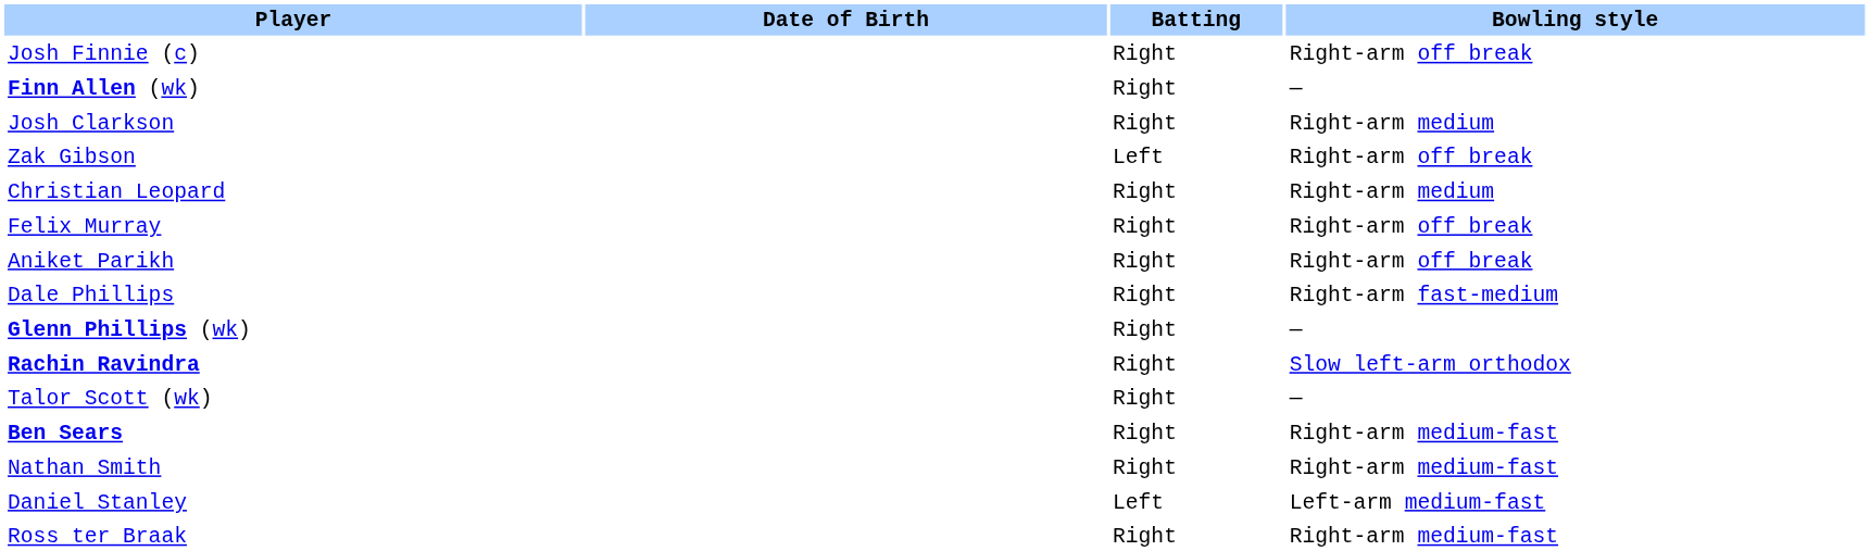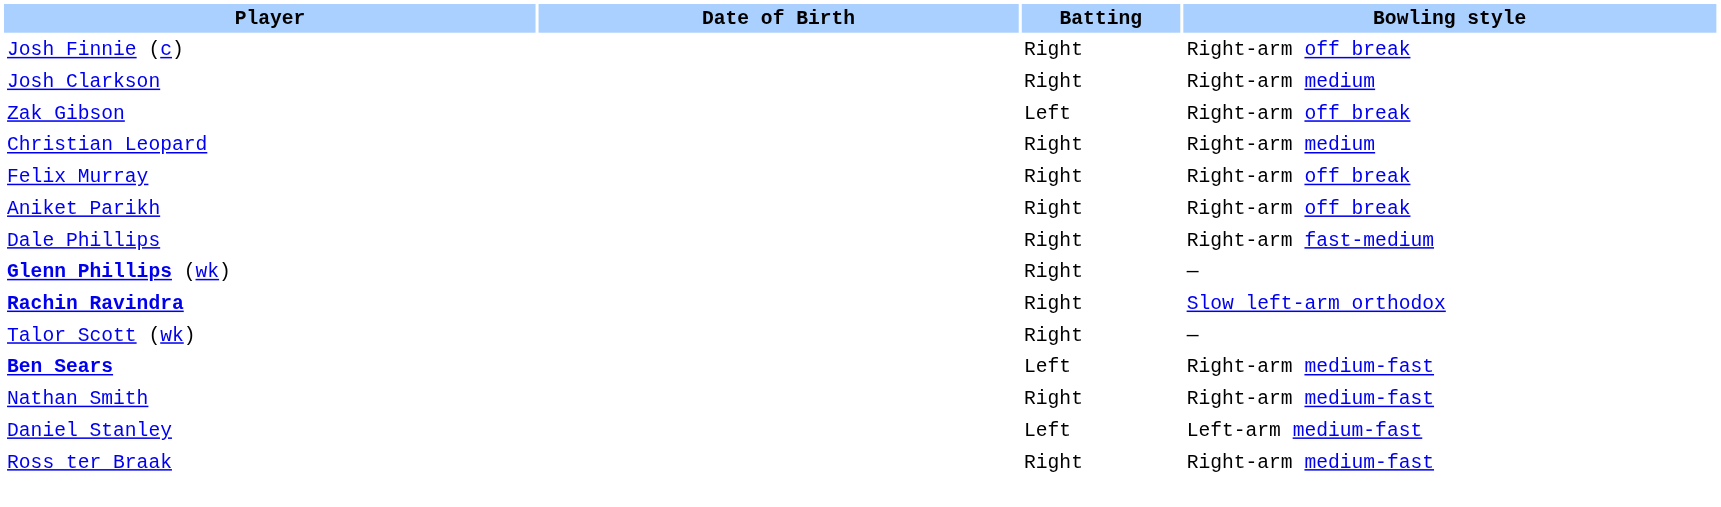 <table border="0" cellspacing="2" cellpadding="2" style="width:90%;">
 <tr style="background:#aad0ff;">
 <th width=20%>Player</th>
 <th width=18%>Date of Birth</th>
 <th width=6%>Batting</th>
 <th width=20%>Bowling style</th>
 </tr>
 <tr>
 <td><a href='#'>Josh Finnie</a> (<a href='#'>c</a>)</td>
 <td></td>
 <td>Right</td>
 <td>Right-arm <a href='#'>off break</a></td>
-</tr>
-<tr>
-<td><strong><a href='#'>Finn Allen</a></strong> (<a href='#'>wk</a>)</td>
-<td></td>
-<td>Right</td>
-<td>—</td>
 </tr>
 <tr>
 <td><a href='#'>Josh Clarkson</a></td>
 <td></td>
 <td>Right</td>
 <td>Right-arm <a href='#'>medium</a></td>
 </tr>
 <tr>
 <td><a href='#'>Zak Gibson</a></td>
 <td></td>
 <td>Left</td>
 <td>Right-arm <a href='#'>off break</a></td>
 </tr>
 <tr>
 <td><a href='#'>Christian Leopard</a></td>
 <td></td>
 <td>Right</td>
 <td>Right-arm <a href='#'>medium</a></td>
 </tr>
 <tr>
 <td><a href='#'>Felix Murray</a></td>
 <td></td>
 <td>Right</td>
 <td>Right-arm <a href='#'>off break</a></td>
 </tr>
 <tr>
 <td><a href='#'>Aniket Parikh</a></td>
 <td></td>
 <td>Right</td>
 <td>Right-arm <a href='#'>off break</a></td>
 </tr>
 <tr>
 <td><a href='#'>Dale Phillips</a></td>
 <td></td>
 <td>Right</td>
 <td>Right-arm <a href='#'>fast-medium</a></td>
 </tr>
 <tr>
 <td><strong><a href='#'>Glenn Phillips</a></strong> (<a href='#'>wk</a>)</td>
 <td></td>
 <td>Right</td>
 <td>—</td>
 </tr>
 <tr>
 <td><strong><a href='#'>Rachin Ravindra</a></strong></td>
 <td></td>
 <td>Right</td>
 <td><a href='#'>Slow left-arm orthodox</a></td>
 </tr>
 <tr>
 <td><a href='#'>Talor Scott</a> (<a href='#'>wk</a>)</td>
 <td></td>
 <td>Right</td>
 <td>—</td>
 </tr>
 <tr>
 <td><strong><a href='#'>Ben Sears</a></strong></td>
 <td></td>
-<td>Right</td>
+<td>Left</td>
 <td>Right-arm <a href='#'>medium-fast</a></td>
 </tr>
 <tr>
 <td><a href='#'>Nathan Smith</a></td>
 <td></td>
 <td>Right</td>
 <td>Right-arm <a href='#'>medium-fast</a></td>
 </tr>
 <tr>
 <td><a href='#'>Daniel Stanley</a></td>
 <td></td>
 <td>Left</td>
 <td>Left-arm <a href='#'>medium-fast</a></td>
 </tr>
 <tr>
 <td><a href='#'>Ross ter Braak</a></td>
 <td></td>
 <td>Right</td>
 <td>Right-arm <a href='#'>medium-fast</a></td>
 </tr>
 </table>
